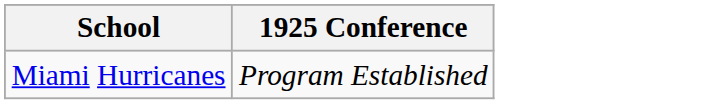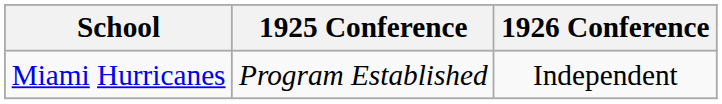 <table class="wikitable sortable">
 <tr>
 <th>School</th>
 <th>1925 Conference</th>
+<th>1926 Conference</th>
 </tr>
 <tr style="text-align:center;">
 <td><a href='#'>Miami</a> <a href='#'>Hurricanes</a></td>
 <td><em>Program Established</em></td>
+<td>Independent</td>
 </tr>
 </table>
